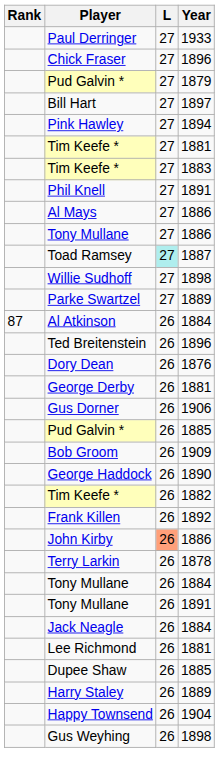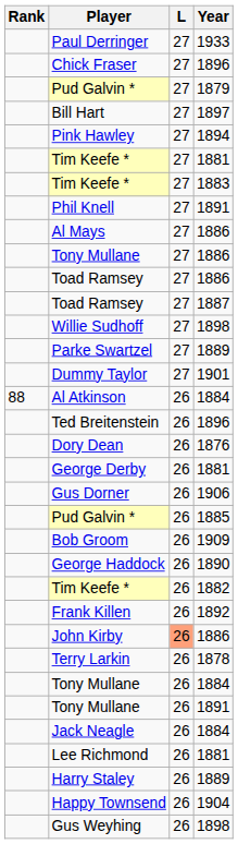 <table class="wikitable" style="float:left;">
 <tr style="white-space:nowrap;">
 <th>Rank</th>
 <th>Player</th>
 <th>L</th>
 <th>Year</th>
 </tr>
 <tr>
 <td></td>
 <td><a href='#'>Paul Derringer</a></td>
 <td>27</td>
 <td>1933</td>
 </tr>
 <tr>
 <td></td>
 <td><a href='#'>Chick Fraser</a></td>
 <td>27</td>
 <td>1896</td>
 </tr>
 <tr>
 <td></td>
 <td style="background:#ffffbb;">Pud Galvin *</td>
 <td>27</td>
 <td>1879</td>
 </tr>
 <tr>
 <td></td>
 <td>Bill Hart</td>
 <td>27</td>
 <td>1897</td>
 </tr>
 <tr>
 <td></td>
 <td><a href='#'>Pink Hawley</a></td>
 <td>27</td>
 <td>1894</td>
 </tr>
 <tr>
 <td></td>
 <td style="background:#ffffbb;">Tim Keefe *</td>
 <td>27</td>
 <td>1881</td>
 </tr>
 <tr>
 <td></td>
 <td style="background:#ffffbb;">Tim Keefe *</td>
 <td>27</td>
 <td>1883</td>
 </tr>
 <tr>
 <td></td>
 <td><a href='#'>Phil Knell</a></td>
 <td>27</td>
 <td>1891</td>
 </tr>
 <tr>
 <td></td>
 <td><a href='#'>Al Mays</a></td>
 <td>27</td>
 <td>1886</td>
 </tr>
 <tr>
 <td></td>
 <td><a href='#'>Tony Mullane</a></td>
 <td>27</td>
 <td>1886</td>
 </tr>
 <tr>
 <td></td>
 <td>Toad Ramsey</td>
-<td style="background: paleturquoise;">27</td>
+<td>27</td>
+<td>1886</td>
+</tr>
+<tr>
+<td></td>
+<td>Toad Ramsey</td>
+<td>27</td>
 <td>1887</td>
 </tr>
 <tr>
 <td></td>
 <td><a href='#'>Willie Sudhoff</a></td>
 <td>27</td>
 <td>1898</td>
 </tr>
 <tr>
 <td></td>
 <td><a href='#'>Parke Swartzel</a></td>
 <td>27</td>
 <td>1889</td>
 </tr>
 <tr>
-<td>87</td>
+<td></td>
+<td><a href='#'>Dummy Taylor</a></td>
+<td>27</td>
+<td>1901</td>
+</tr>
+<tr>
+<td>88</td>
 <td><a href='#'>Al Atkinson</a></td>
 <td>26</td>
 <td>1884</td>
 </tr>
 <tr>
 <td></td>
 <td>Ted Breitenstein</td>
 <td>26</td>
 <td>1896</td>
 </tr>
 <tr>
 <td></td>
 <td><a href='#'>Dory Dean</a></td>
 <td>26</td>
 <td>1876</td>
 </tr>
 <tr>
 <td></td>
 <td><a href='#'>George Derby</a></td>
 <td>26</td>
 <td>1881</td>
 </tr>
 <tr>
 <td></td>
 <td><a href='#'>Gus Dorner</a></td>
 <td>26</td>
 <td>1906</td>
 </tr>
 <tr>
 <td></td>
 <td style="background:#ffffbb;">Pud Galvin *</td>
 <td>26</td>
 <td>1885</td>
 </tr>
 <tr>
 <td></td>
 <td><a href='#'>Bob Groom</a></td>
 <td>26</td>
 <td>1909</td>
 </tr>
 <tr>
 <td></td>
 <td><a href='#'>George Haddock</a></td>
 <td>26</td>
 <td>1890</td>
 </tr>
 <tr>
 <td></td>
 <td style="background:#ffffbb;">Tim Keefe *</td>
 <td>26</td>
 <td>1882</td>
 </tr>
 <tr>
 <td></td>
 <td><a href='#'>Frank Killen</a></td>
 <td>26</td>
 <td>1892</td>
 </tr>
 <tr>
 <td></td>
 <td><a href='#'>John Kirby</a></td>
 <td style="background: lightsalmon;">26</td>
 <td>1886</td>
 </tr>
 <tr>
 <td></td>
 <td><a href='#'>Terry Larkin</a></td>
 <td>26</td>
 <td>1878</td>
 </tr>
 <tr>
 <td></td>
 <td>Tony Mullane</td>
 <td>26</td>
 <td>1884</td>
 </tr>
 <tr>
 <td></td>
 <td>Tony Mullane</td>
 <td>26</td>
 <td>1891</td>
 </tr>
 <tr>
 <td></td>
 <td><a href='#'>Jack Neagle</a></td>
 <td>26</td>
 <td>1884</td>
 </tr>
 <tr>
 <td></td>
 <td>Lee Richmond</td>
 <td>26</td>
 <td>1881</td>
 </tr>
 <tr>
 <td></td>
-<td>Dupee Shaw</td>
-<td>26</td>
-<td>1885</td>
-</tr>
-<tr>
-<td></td>
 <td><a href='#'>Harry Staley</a></td>
 <td>26</td>
 <td>1889</td>
 </tr>
 <tr>
 <td></td>
 <td><a href='#'>Happy Townsend</a></td>
 <td>26</td>
 <td>1904</td>
 </tr>
 <tr>
 <td></td>
 <td>Gus Weyhing</td>
 <td>26</td>
 <td>1898</td>
 </tr>
 </table>
